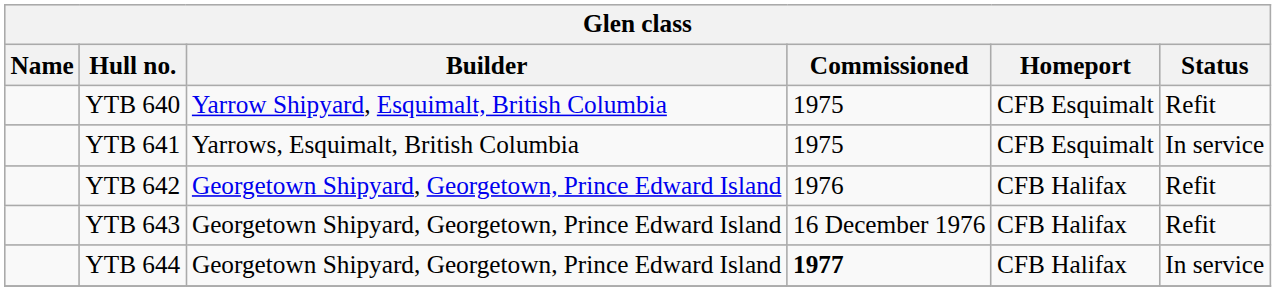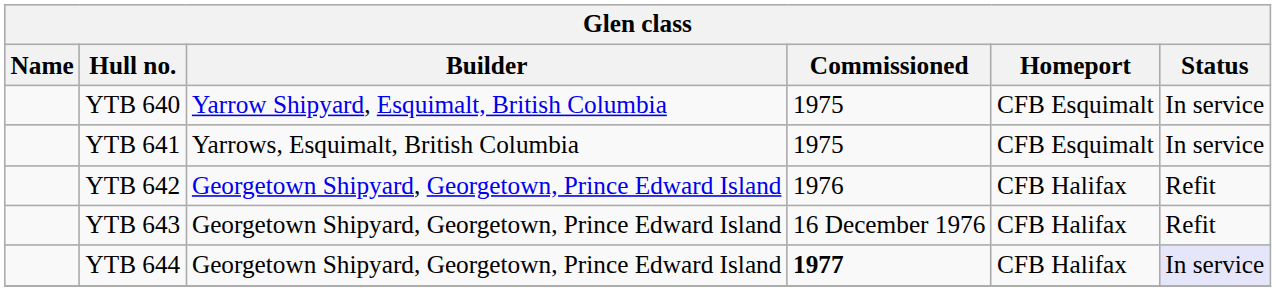 <table border="1" class="wikitable collapsible">
 <tr>
 <th colspan=6>Glen class</th>
 </tr>
 <tr>
 <th>Name</th>
 <th>Hull no.</th>
 <th>Builder</th>
 <th>Commissioned</th>
 <th>Homeport</th>
 <th>Status</th>
 </tr>
 <tr>
 <td></td>
 <td>YTB 640</td>
 <td><a href='#'>Yarrow Shipyard</a>, <a href='#'>Esquimalt, British Columbia</a></td>
 <td>1975</td>
 <td>CFB Esquimalt</td>
-<td>Refit</td>
+<td>In service</td>
 </tr>
 <tr>
 <td></td>
 <td>YTB 641</td>
 <td>Yarrows, Esquimalt, British Columbia</td>
 <td>1975</td>
 <td>CFB Esquimalt</td>
 <td>In service</td>
 </tr>
 <tr>
 <td></td>
 <td>YTB 642</td>
 <td><a href='#'>Georgetown Shipyard</a>, <a href='#'>Georgetown, Prince Edward Island</a></td>
 <td>1976</td>
 <td>CFB Halifax</td>
 <td>Refit</td>
 </tr>
 <tr>
 <td></td>
 <td>YTB 643</td>
 <td>Georgetown Shipyard, Georgetown, Prince Edward Island</td>
 <td>16 December 1976</td>
 <td>CFB Halifax</td>
 <td>Refit</td>
 </tr>
 <tr>
 <td></td>
 <td>YTB 644</td>
 <td>Georgetown Shipyard, Georgetown, Prince Edward Island</td>
 <td><strong>1977</strong></td>
 <td>CFB Halifax</td>
-<td>In service</td>
+<td style="background: lavender;">In service</td>
 </tr>
 <tr>
 </tr>
 </table>
